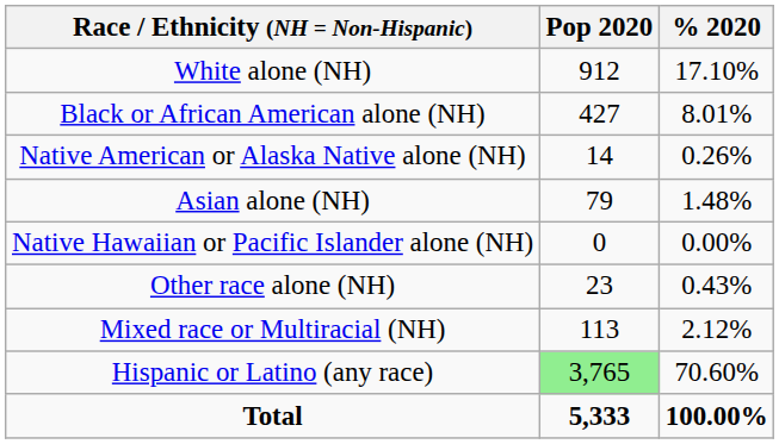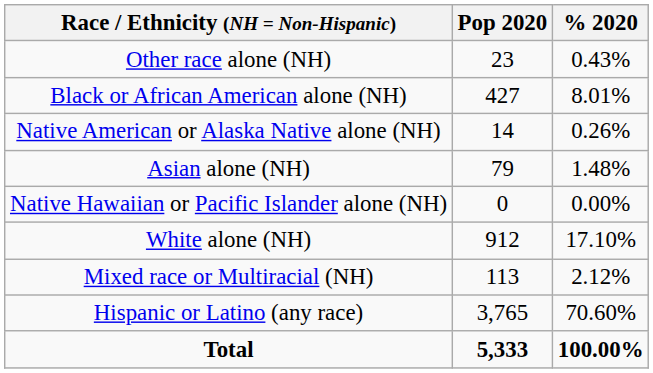 <table class="wikitable" style="text-align:center;">
 <tr>
 <th>Race / Ethnicity <small>(<em>NH = Non-Hispanic</em>)</small></th>
 <th>Pop 2020</th>
 <th>% 2020</th>
 </tr>
 <tr>
-<td><a href='#'>White</a> alone (NH)</td>
-<td>912</td>
-<td>17.10%</td>
+<td><a href='#'>Other race</a> alone (NH)</td>
+<td>23</td>
+<td>0.43%</td>
 </tr>
 <tr>
 <td><a href='#'>Black or African American</a> alone (NH)</td>
 <td>427</td>
 <td>8.01%</td>
 </tr>
 <tr>
 <td><a href='#'>Native American</a> or <a href='#'>Alaska Native</a> alone (NH)</td>
 <td>14</td>
 <td>0.26%</td>
 </tr>
 <tr>
 <td><a href='#'>Asian</a> alone (NH)</td>
 <td>79</td>
 <td>1.48%</td>
 </tr>
 <tr>
 <td><a href='#'>Native Hawaiian</a> or <a href='#'>Pacific Islander</a> alone (NH)</td>
 <td>0</td>
 <td>0.00%</td>
 </tr>
 <tr>
-<td><a href='#'>Other race</a> alone (NH)</td>
-<td>23</td>
-<td>0.43%</td>
+<td><a href='#'>White</a> alone (NH)</td>
+<td>912</td>
+<td>17.10%</td>
 </tr>
 <tr>
 <td><a href='#'>Mixed race or Multiracial</a> (NH)</td>
 <td>113</td>
 <td>2.12%</td>
 </tr>
 <tr>
 <td><a href='#'>Hispanic or Latino</a> (any race)</td>
-<td style="background: lightgreen;">3,765</td>
+<td>3,765</td>
 <td>70.60%</td>
 </tr>
 <tr>
 <td><strong>Total</strong></td>
 <td><strong>5,333</strong></td>
 <td><strong>100.00%</strong></td>
 </tr>
 </table>
